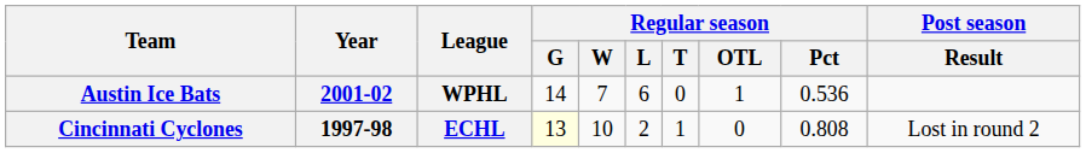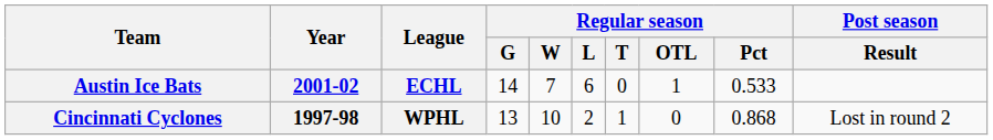 <table class="wikitable" style="font-size: 95%; text-align:center; width:50em">
 <tr>
 <th rowspan="2">Team</th>
 <th rowspan="2">Year</th>
 <th rowspan="2">League</th>
 <th colspan="6"><a href='#'>Regular season</a></th>
 <th colspan="1"><a href='#'>Post season</a></th>
 </tr>
 <tr>
 <th>G</th>
 <th>W</th>
 <th>L</th>
 <th>T</th>
 <th>OTL</th>
 <th>Pct</th>
 <th>Result</th>
 </tr>
 <tr>
 <th><a href='#'>Austin Ice Bats</a></th>
 <th><a href='#'>2001-02</a></th>
-<th>WPHL</th>
+<th><a href='#'>ECHL</a></th>
 <td>14</td>
 <td>7</td>
 <td>6</td>
 <td>0</td>
 <td>1</td>
-<td>0.536</td>
+<td>0.533</td>
 <td></td>
 </tr>
 <tr>
 <th><a href='#'>Cincinnati Cyclones</a></th>
 <th>1997-98</th>
-<th><a href='#'>ECHL</a></th>
-<td style="background: lightyellow;">13</td>
+<th>WPHL</th>
+<td>13</td>
 <td>10</td>
 <td>2</td>
 <td>1</td>
 <td>0</td>
-<td>0.808</td>
+<td>0.868</td>
 <td>Lost in round 2</td>
 </tr>
 </table>
